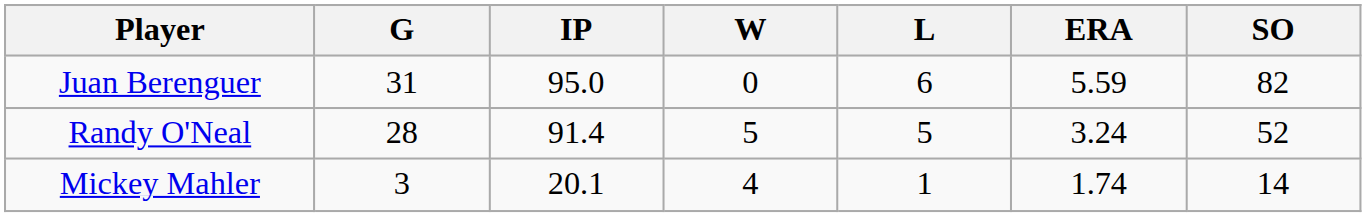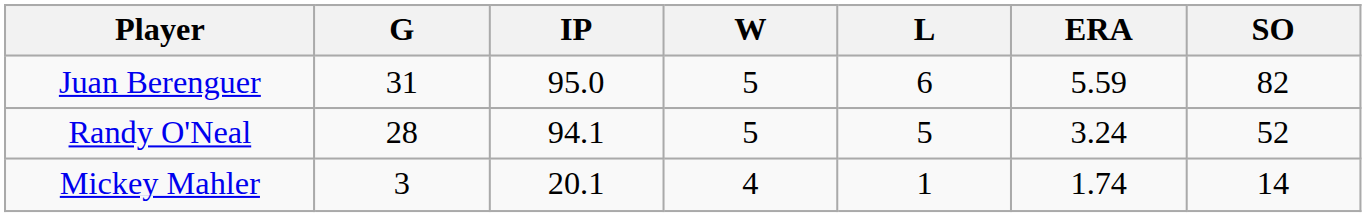 <table class="wikitable sortable">
 <tr>
 <th bgcolor="#DDDDFF" width="16%">Player</th>
 <th bgcolor="#DDDDFF" width="9%">G</th>
 <th bgcolor="#DDDDFF" width="9%">IP</th>
 <th bgcolor="#DDDDFF" width="9%">W</th>
 <th bgcolor="#DDDDFF" width="9%">L</th>
 <th bgcolor="#DDDDFF" width="9%">ERA</th>
 <th bgcolor="#DDDDFF" width="9%">SO</th>
 </tr>
 <tr align="center">
 <td><a href='#'>Juan Berenguer</a></td>
 <td>31</td>
 <td>95.0</td>
-<td>0</td>
+<td>5</td>
 <td>6</td>
 <td>5.59</td>
 <td>82</td>
 </tr>
 <tr align="center">
 <td><a href='#'>Randy O'Neal</a></td>
 <td>28</td>
-<td>91.4</td>
+<td>94.1</td>
 <td>5</td>
 <td>5</td>
 <td>3.24</td>
 <td>52</td>
 </tr>
 <tr align="center">
 <td><a href='#'>Mickey Mahler</a></td>
 <td>3</td>
 <td>20.1</td>
 <td>4</td>
 <td>1</td>
 <td>1.74</td>
 <td>14</td>
 </tr>
 </table>
